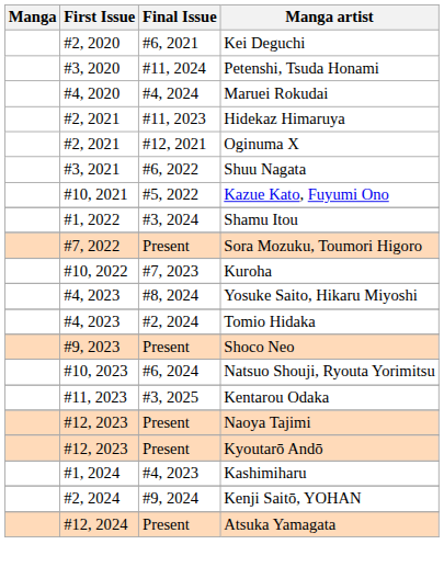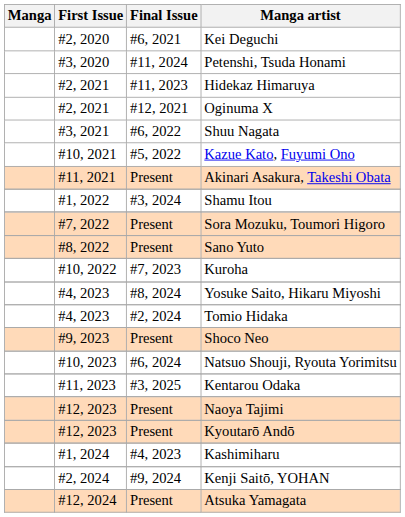 <table class="wikitable sortable" style="background: #FFF;">
 <tr>
 <th>Manga</th>
 <th>First Issue</th>
 <th>Final Issue</th>
 <th>Manga artist</th>
 </tr>
 <tr>
 <td></td>
 <td>#2, 2020</td>
 <td>#6, 2021</td>
 <td>Kei Deguchi</td>
 </tr>
 <tr>
 <td></td>
 <td>#3, 2020</td>
 <td>#11, 2024</td>
 <td>Petenshi, Tsuda Honami</td>
-</tr>
-<tr>
-<td></td>
-<td>#4, 2020</td>
-<td>#4, 2024</td>
-<td>Maruei Rokudai</td>
 </tr>
 <tr>
 <td></td>
 <td>#2, 2021</td>
 <td>#11, 2023</td>
 <td>Hidekaz Himaruya</td>
 </tr>
 <tr>
 <td></td>
 <td>#2, 2021</td>
 <td>#12, 2021</td>
 <td>Oginuma X</td>
 </tr>
 <tr>
 <td></td>
 <td>#3, 2021</td>
 <td>#6, 2022</td>
 <td>Shuu Nagata</td>
 </tr>
 <tr>
 <td></td>
 <td>#10, 2021</td>
 <td>#5, 2022</td>
 <td><a href='#'>Kazue Kato</a>, <a href='#'>Fuyumi Ono</a></td>
 </tr>
+<tr style="background-color:#FFDAB9;">
+<td></td>
+<td>#11, 2021</td>
+<td>Present</td>
+<td>Akinari Asakura, <a href='#'>Takeshi Obata</a></td>
+</tr>
 <tr>
 </tr>
 <tr>
 <td></td>
 <td>#1, 2022</td>
 <td>#3, 2024</td>
 <td>Shamu Itou</td>
 </tr>
 <tr>
 </tr>
 <tr style="background-color:#FFDAB9;">
 <td></td>
 <td>#7, 2022</td>
 <td>Present</td>
 <td>Sora Mozuku, Toumori Higoro</td>
 </tr>
 <tr>
+</tr>
+<tr style="background-color:#FFDAB9;">
+<td></td>
+<td>#8, 2022</td>
+<td>Present</td>
+<td>Sano Yuto</td>
 </tr>
 <tr>
 </tr>
 <tr>
 <td></td>
 <td>#10, 2022</td>
 <td>#7, 2023</td>
 <td>Kuroha</td>
 </tr>
 <tr>
 </tr>
 <tr>
 <td></td>
 <td>#4, 2023</td>
 <td>#8, 2024</td>
 <td>Yosuke Saito, Hikaru Miyoshi</td>
 </tr>
 <tr>
 </tr>
 <tr>
 <td></td>
 <td>#4, 2023</td>
 <td>#2, 2024</td>
 <td>Tomio Hidaka</td>
 </tr>
 <tr>
 </tr>
 <tr style="background-color:#FFDAB9;">
 <td></td>
 <td>#9, 2023</td>
 <td>Present</td>
 <td>Shoco Neo</td>
 </tr>
 <tr>
 </tr>
 <tr>
 <td></td>
 <td>#10, 2023</td>
 <td>#6, 2024</td>
 <td>Natsuo Shouji, Ryouta Yorimitsu</td>
 </tr>
 <tr>
 </tr>
 <tr>
 <td></td>
 <td>#11, 2023</td>
 <td>#3, 2025</td>
 <td>Kentarou Odaka</td>
 </tr>
 <tr>
 </tr>
 <tr style="background-color:#FFDAB9;">
 <td></td>
 <td>#12, 2023</td>
 <td>Present</td>
 <td>Naoya Tajimi</td>
 </tr>
 <tr>
 </tr>
 <tr style="background-color:#FFDAB9;">
 <td></td>
 <td>#12, 2023</td>
 <td>Present</td>
 <td>Kyoutarō Andō</td>
 </tr>
 <tr>
 </tr>
 <tr>
 <td></td>
 <td>#1, 2024</td>
 <td>#4, 2023</td>
 <td>Kashimiharu</td>
 </tr>
 <tr>
 </tr>
 <tr>
 <td></td>
 <td>#2, 2024</td>
 <td>#9, 2024</td>
 <td>Kenji Saitō, YOHAN</td>
 </tr>
 <tr>
 </tr>
 <tr style="background-color:#FFDAB9;">
 <td></td>
 <td>#12, 2024</td>
 <td>Present</td>
 <td>Atsuka Yamagata</td>
 </tr>
 </table>
